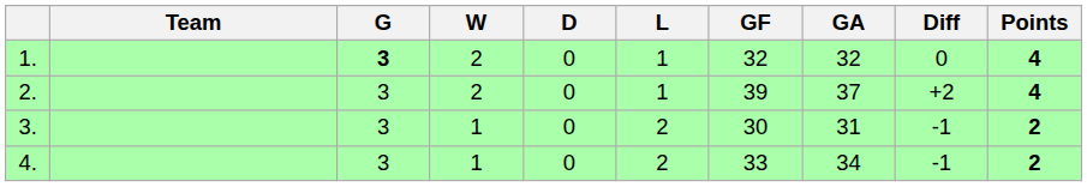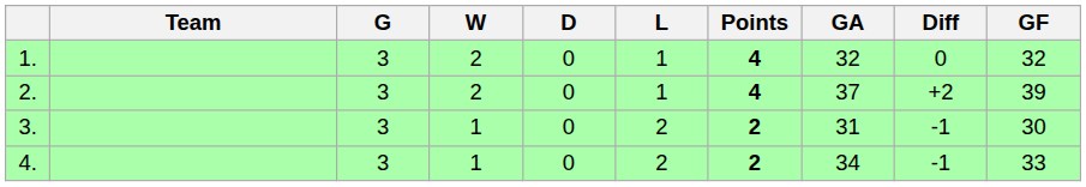 <table class=wikitable style="text-align:center">
 <tr bgcolor="#DCDCDC">
 <th width="25"></th>
 <th width="200">Team</th>
 <th width="60">G</th>
 <th width="60">W</th>
 <th width="60">D</th>
 <th width="60">L</th>
-<th width="60">GF</th>
+<th width="60">Points</th>
 <th width="60">GA</th>
 <th width="60">Diff</th>
-<th width="60">Points</th>
+<th width="60">GF</th>
 </tr>
 <tr bgcolor=#AAFFAA>
 <td>1.</td>
 <td align=left></td>
-<td><strong>3</strong></td>
+<td>3</td>
 <td>2</td>
 <td>0</td>
 <td>1</td>
-<td>32</td>
+<td><strong>4</strong></td>
 <td>32</td>
 <td>0</td>
-<td><strong>4</strong></td>
+<td>32</td>
 </tr>
 <tr bgcolor=#AAFFAA>
 <td>2.</td>
 <td align=left></td>
 <td>3</td>
 <td>2</td>
 <td>0</td>
 <td>1</td>
-<td>39</td>
+<td><strong>4</strong></td>
 <td>37</td>
 <td>+2</td>
-<td><strong>4</strong></td>
+<td>39</td>
 </tr>
 <tr bgcolor=#AAFFAA>
 <td>3.</td>
 <td align=left></td>
 <td>3</td>
 <td>1</td>
 <td>0</td>
 <td>2</td>
-<td>30</td>
+<td><strong>2</strong></td>
 <td>31</td>
 <td>-1</td>
-<td><strong>2</strong></td>
+<td>30</td>
 </tr>
 <tr bgcolor=#AAFFAA>
 <td>4.</td>
 <td align=left></td>
 <td>3</td>
 <td>1</td>
 <td>0</td>
 <td>2</td>
-<td>33</td>
+<td><strong>2</strong></td>
 <td>34</td>
 <td>-1</td>
-<td><strong>2</strong></td>
+<td>33</td>
 </tr>
 </table>
